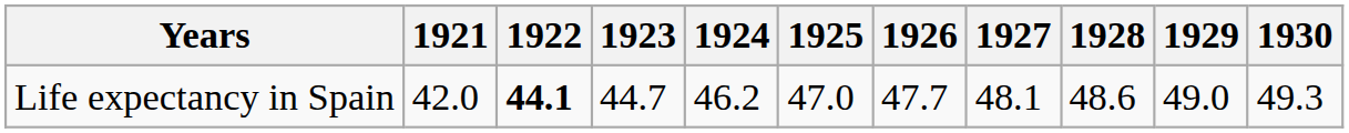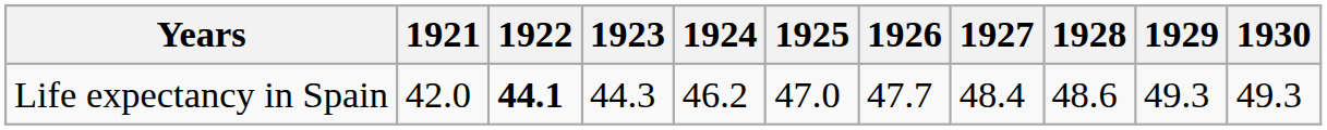 <table class="wikitable">
 <tr>
 <th>Years</th>
 <th>1921</th>
 <th>1922</th>
 <th>1923</th>
 <th>1924</th>
 <th>1925</th>
 <th>1926</th>
 <th>1927</th>
 <th>1928</th>
 <th>1929</th>
 <th>1930</th>
 </tr>
 <tr>
 <td>Life expectancy in Spain</td>
 <td>42.0</td>
 <td><strong>44.1</strong></td>
-<td>44.7</td>
+<td>44.3</td>
 <td>46.2</td>
 <td>47.0</td>
 <td>47.7</td>
-<td>48.1</td>
+<td>48.4</td>
 <td>48.6</td>
-<td>49.0</td>
+<td>49.3</td>
 <td>49.3</td>
 </tr>
 </table>
